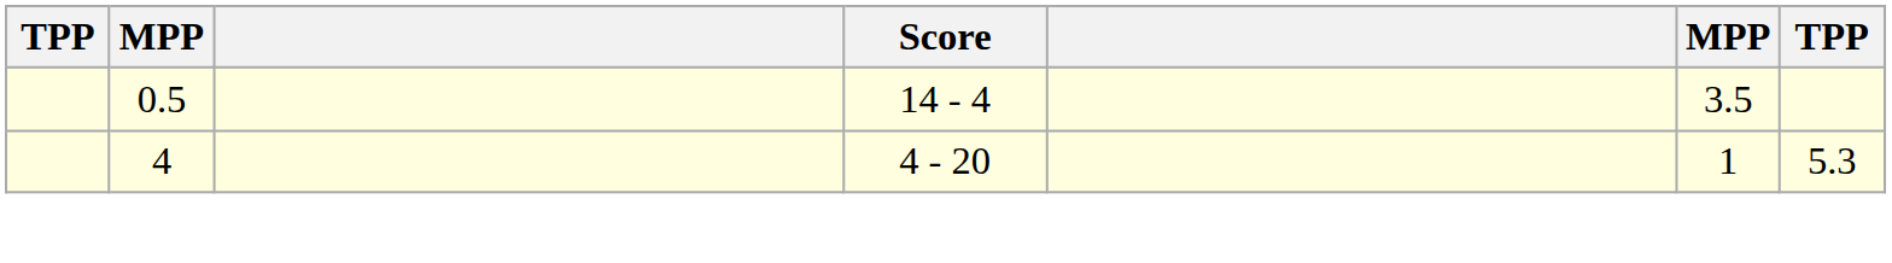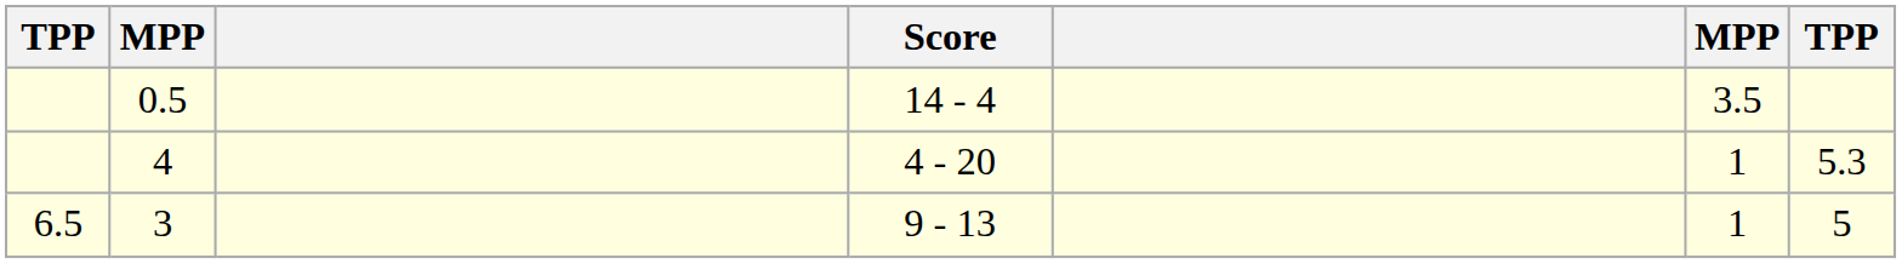 <table class="wikitable" style="text-align: center;" |>
 <tr>
 <th width="35">TPP</th>
 <th width="35">MPP</th>
 <th width="250"></th>
 <th width="75">Score</th>
 <th width="250"></th>
 <th width="35">MPP</th>
 <th width="35">TPP</th>
 </tr>
 <tr bgcolor=lightyellow>
 <td></td>
 <td>0.5</td>
 <td style="text-align:left;"><strong></strong></td>
 <td>14 - 4</td>
 <td style="text-align:left;"></td>
 <td>3.5</td>
 <td></td>
 </tr>
 <tr bgcolor=lightyellow>
 <td></td>
 <td>4</td>
 <td style="text-align:left;"></td>
 <td>4 - 20</td>
 <td style="text-align:left;"><strong></strong></td>
 <td>1</td>
 <td>5.3</td>
 </tr>
+<tr bgcolor=lightyellow>
+<td>6.5</td>
+<td>3</td>
+<td style="text-align:left;"></td>
+<td>9 - 13</td>
+<td style="text-align:left;"><strong></strong></td>
+<td>1</td>
+<td>5</td>
+</tr>
 </table>
